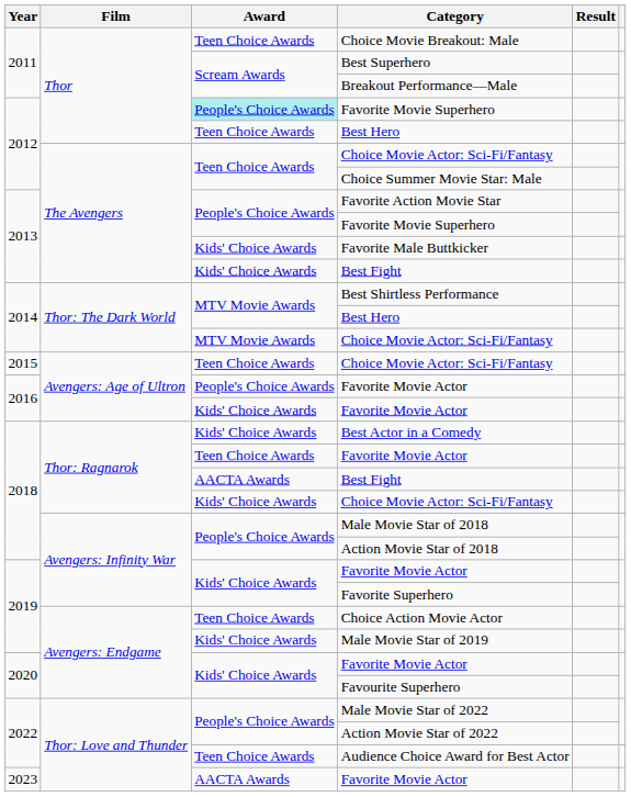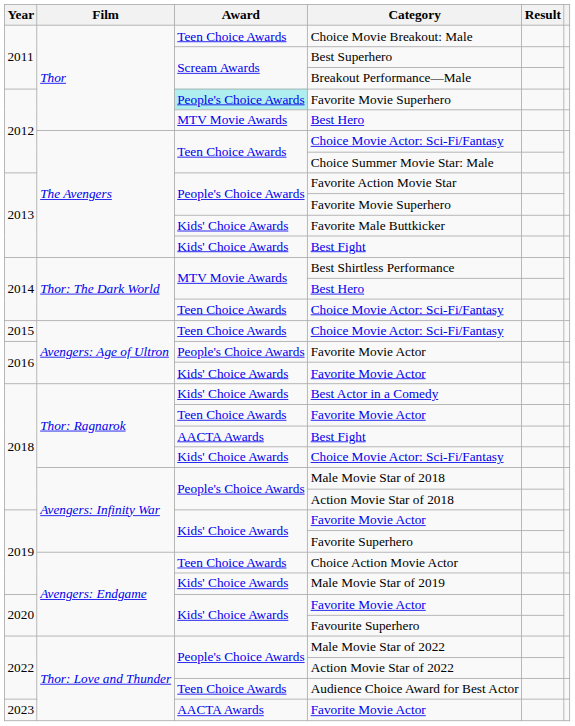 <table class="wikitable sortable">
 <tr>
 <th>Year</th>
 <th>Film</th>
 <th>Award</th>
 <th>Category</th>
 <th>Result</th>
 <th scope="col" class="unsortable"></th>
 </tr>
 <tr>
 <td rowspan="3">2011</td>
 <td rowspan="5"><em><a href='#'>Thor</a></em></td>
 <td><a href='#'>Teen Choice Awards</a></td>
 <td>Choice Movie Breakout: Male</td>
 <td></td>
 <td style="text-align: center;"></td>
 </tr>
 <tr>
 <td rowspan="2"><a href='#'>Scream Awards</a></td>
 <td>Best Superhero</td>
 <td></td>
 <td rowspan="2" style="text-align: center;"></td>
 </tr>
 <tr>
 <td>Breakout Performance—Male</td>
 <td></td>
 </tr>
 <tr>
 <td rowspan="4">2012</td>
 <td style="background: paleturquoise;"><a href='#'>People's Choice Awards</a></td>
 <td>Favorite Movie Superhero</td>
 <td></td>
 <td style="text-align: center;"></td>
 </tr>
 <tr>
-<td><a href='#'>Teen Choice Awards</a></td>
+<td><a href='#'>MTV Movie Awards</a></td>
 <td><a href='#'>Best Hero</a></td>
 <td></td>
 <td style="text-align:center;"></td>
 </tr>
 <tr>
 <td rowspan="6"><em><a href='#'>The Avengers</a></em></td>
 <td rowspan="2"><a href='#'>Teen Choice Awards</a></td>
 <td><a href='#'>Choice Movie Actor: Sci-Fi/Fantasy</a></td>
 <td></td>
 <td rowspan="2" style="text-align:center;"></td>
 </tr>
 <tr>
 <td>Choice Summer Movie Star: Male</td>
 <td></td>
 </tr>
 <tr>
 <td rowspan="4">2013</td>
 <td rowspan="2"><a href='#'>People's Choice Awards</a></td>
 <td>Favorite Action Movie Star</td>
 <td></td>
 <td rowspan="2" style="text-align: center;"></td>
 </tr>
 <tr>
 <td>Favorite Movie Superhero</td>
 <td></td>
 </tr>
 <tr>
 <td><a href='#'>Kids' Choice Awards</a></td>
 <td>Favorite Male Buttkicker</td>
 <td></td>
 <td style="text-align:center;"></td>
 </tr>
 <tr>
 <td><a href='#'>Kids' Choice Awards</a></td>
 <td><a href='#'>Best Fight</a> </td>
 <td></td>
 <td style="text-align:center;"></td>
 </tr>
 <tr>
 <td rowspan="3">2014</td>
 <td rowspan="3"><em><a href='#'>Thor: The Dark World</a></em></td>
 <td rowspan="2"><a href='#'>MTV Movie Awards</a></td>
 <td>Best Shirtless Performance</td>
 <td></td>
 <td rowspan="2" style="text-align:center;"></td>
 </tr>
 <tr>
 <td><a href='#'>Best Hero</a></td>
 <td></td>
 </tr>
 <tr>
-<td><a href='#'>MTV Movie Awards</a></td>
+<td><a href='#'>Teen Choice Awards</a></td>
 <td><a href='#'>Choice Movie Actor: Sci-Fi/Fantasy</a></td>
 <td></td>
 <td style="text-align:center;"></td>
 </tr>
 <tr>
 <td>2015</td>
 <td rowspan="3"><em><a href='#'>Avengers: Age of Ultron</a></em></td>
 <td><a href='#'>Teen Choice Awards</a></td>
 <td><a href='#'>Choice Movie Actor: Sci-Fi/Fantasy</a></td>
 <td></td>
 <td style="text-align:center;"></td>
 </tr>
 <tr>
 <td rowspan="2">2016</td>
 <td><a href='#'>People's Choice Awards</a></td>
 <td>Favorite Movie Actor</td>
 <td></td>
 <td style="text-align:center;"></td>
 </tr>
 <tr>
 <td><a href='#'>Kids' Choice Awards</a></td>
 <td><a href='#'>Favorite Movie Actor</a></td>
 <td></td>
 <td style="text-align:center;"></td>
 </tr>
 <tr>
 <td rowspan="6">2018</td>
 <td rowspan="4"><em><a href='#'>Thor: Ragnarok</a></em></td>
 <td><a href='#'>Kids' Choice Awards</a></td>
 <td><a href='#'>Best Actor in a Comedy</a></td>
 <td></td>
 <td style="text-align:center;"></td>
 </tr>
 <tr>
 <td><a href='#'>Teen Choice Awards</a></td>
 <td><a href='#'>Favorite Movie Actor</a></td>
 <td></td>
 <td style="text-align:center;"></td>
 </tr>
 <tr>
 <td><a href='#'>AACTA Awards</a></td>
 <td><a href='#'>Best Fight</a> </td>
 <td></td>
 <td style="text-align:center;"></td>
 </tr>
 <tr>
 <td><a href='#'>Kids' Choice Awards</a></td>
 <td><a href='#'>Choice Movie Actor: Sci-Fi/Fantasy</a></td>
 <td></td>
 <td style="text-align:center;"></td>
 </tr>
 <tr>
 <td rowspan="4"><em><a href='#'>Avengers: Infinity War</a></em></td>
 <td rowspan="2"><a href='#'>People's Choice Awards</a></td>
 <td>Male Movie Star of 2018</td>
 <td></td>
 <td rowspan="2" style="text-align:center;"></td>
 </tr>
 <tr>
 <td>Action Movie Star of 2018</td>
 <td></td>
 </tr>
 <tr>
 <td rowspan="4">2019</td>
 <td rowspan="2"><a href='#'>Kids' Choice Awards</a></td>
 <td><a href='#'>Favorite Movie Actor</a></td>
 <td></td>
 <td rowspan="2" style="text-align:center;"></td>
 </tr>
 <tr>
 <td>Favorite Superhero</td>
 <td></td>
 </tr>
 <tr>
 <td rowspan="4"><em><a href='#'>Avengers: Endgame</a></em></td>
 <td><a href='#'>Teen Choice Awards</a></td>
 <td>Choice Action Movie Actor</td>
 <td></td>
 <td style="text-align:center;"></td>
 </tr>
 <tr>
 <td><a href='#'>Kids' Choice Awards</a></td>
 <td>Male Movie Star of 2019</td>
 <td></td>
 <td style="text-align:center;"></td>
 </tr>
 <tr>
 <td rowspan="2">2020</td>
 <td rowspan="2"><a href='#'>Kids' Choice Awards</a></td>
 <td><a href='#'>Favorite Movie Actor</a></td>
 <td></td>
 <td rowspan="2" style="text-align:center;"></td>
 </tr>
 <tr>
 <td>Favourite Superhero</td>
 <td></td>
 </tr>
 <tr>
 <td rowspan="3">2022</td>
 <td rowspan="4"><em><a href='#'>Thor: Love and Thunder</a></em></td>
 <td rowspan="2"><a href='#'>People's Choice Awards</a></td>
 <td>Male Movie Star of 2022</td>
 <td></td>
 <td rowspan="2" style="text-align:center;"></td>
 </tr>
 <tr>
 <td>Action Movie Star of 2022</td>
 <td></td>
 </tr>
 <tr>
 <td><a href='#'>Teen Choice Awards</a></td>
 <td>Audience Choice Award for Best Actor</td>
 <td></td>
 <td style="text-align:center;"></td>
 </tr>
 <tr>
 <td>2023</td>
 <td><a href='#'>AACTA Awards</a></td>
 <td><a href='#'>Favorite Movie Actor</a></td>
 <td></td>
 <td style="text-align:center;"></td>
 </tr>
 </table>
